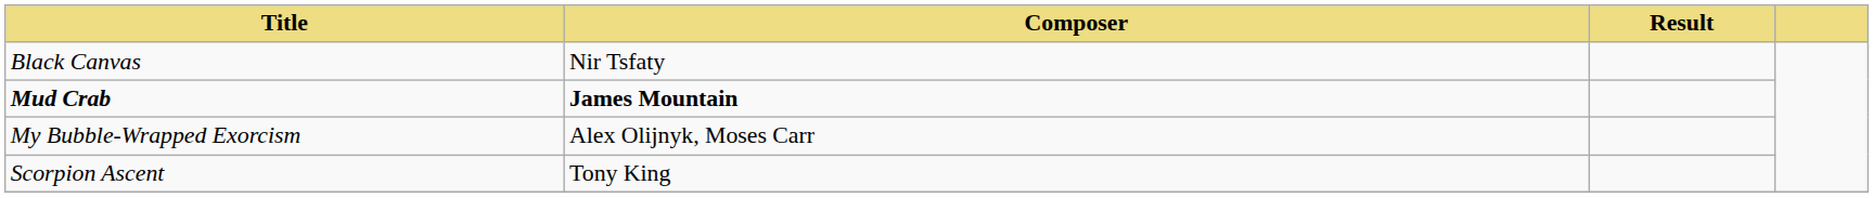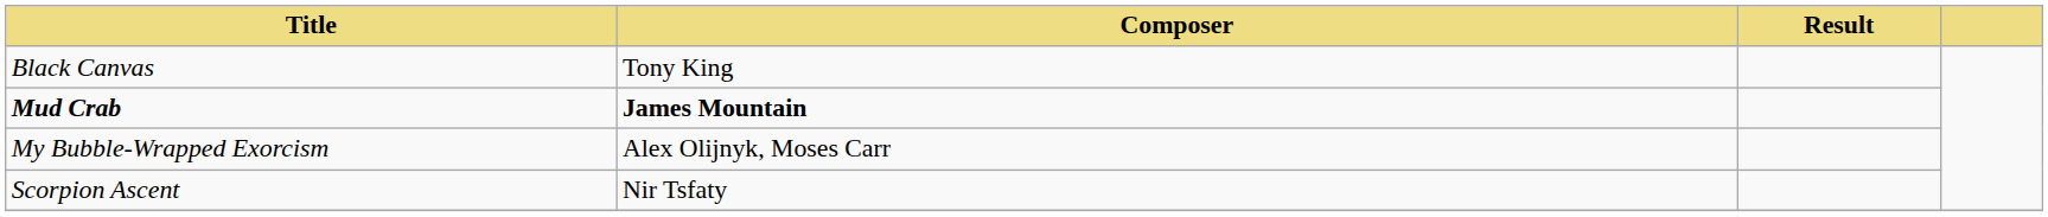 <table class="wikitable" width=100%>
 <tr>
 <th style="width:30%;background:#EEDD82;">Title</th>
 <th style="width:55%;background:#EEDD82;">Composer</th>
 <th style="width:10%;background:#EEDD82;">Result</th>
 <th style="width:5%;background:#EEDD82;"></th>
 </tr>
 <tr>
 <td><em>Black Canvas</em></td>
-<td>Nir Tsfaty</td>
+<td>Tony King</td>
 <td></td>
 <td rowspan="4"><br></td>
 </tr>
 <tr>
 <td><strong><em>Mud Crab</em></strong></td>
 <td><strong>James Mountain</strong></td>
 <td></td>
 </tr>
 <tr>
 <td><em>My Bubble-Wrapped Exorcism</em></td>
 <td>Alex Olijnyk, Moses Carr</td>
 <td></td>
 </tr>
 <tr>
 <td><em>Scorpion Ascent</em></td>
-<td>Tony King</td>
+<td>Nir Tsfaty</td>
 <td></td>
 </tr>
 <tr>
 </tr>
 </table>
